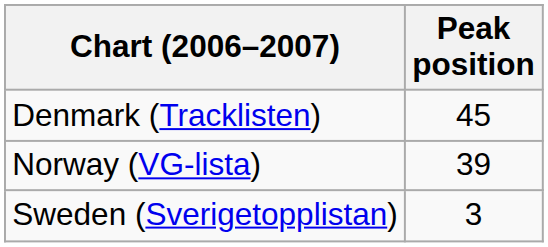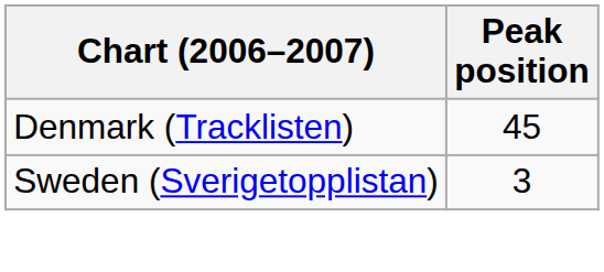 <table class="wikitable">
 <tr>
 <th>Chart (2006–2007)</th>
 <th>Peak<br>position</th>
 </tr>
 <tr>
 <td>Denmark (<a href='#'>Tracklisten</a>)</td>
 <td align="center">45</td>
 </tr>
 <tr>
-<td>Norway (<a href='#'>VG-lista</a>)</td>
-<td align="center">39</td>
-</tr>
-<tr>
 <td>Sweden (<a href='#'>Sverigetopplistan</a>)</td>
 <td align="center">3</td>
 </tr>
 </table>
